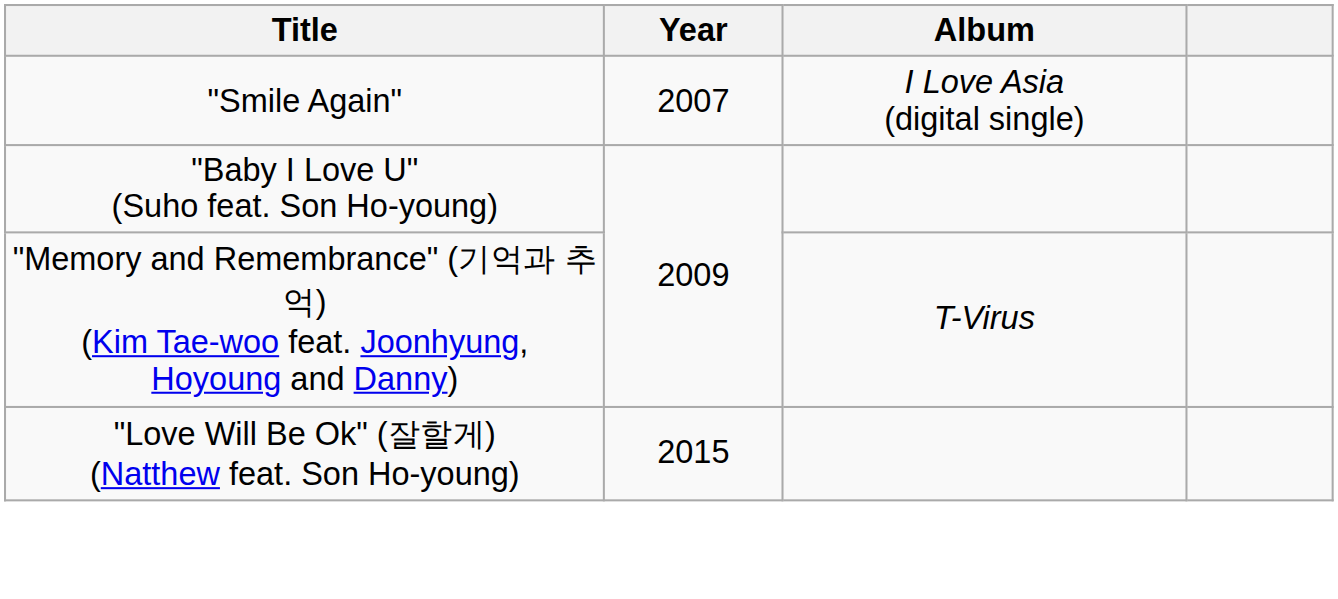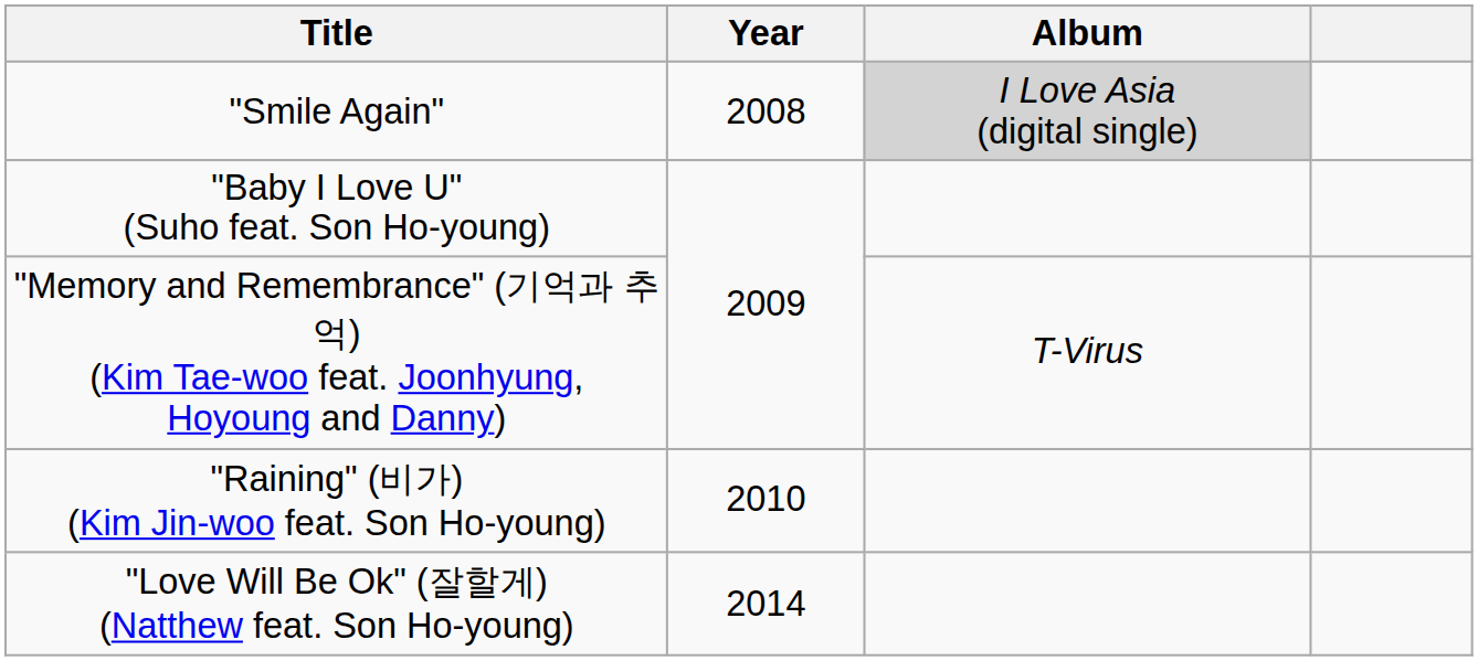 <table class="wikitable" style="text-align:center;">
 <tr>
 <th style="width:18em;">Title</th>
 <th style="width:5em;">Year</th>
 <th style="width:12em;">Album</th>
 <th style="width:4em;"></th>
 </tr>
 <tr>
 <td>"Smile Again"</td>
-<td>2007</td>
-<td><em>I Love Asia</em><br>(digital single)</td>
+<td>2008</td>
+<td style="background: lightgrey;"><em>I Love Asia</em><br>(digital single)</td>
 <td></td>
 </tr>
 <tr>
 <td>"Baby I Love U"<br>(Suho feat. Son Ho-young)</td>
 <td rowspan="2">2009</td>
 <td></td>
 <td></td>
 </tr>
 <tr>
 <td>"Memory and Remembrance" (기억과 추억)<br>(<a href='#'>Kim Tae-woo</a> feat. <a href='#'>Joonhyung</a>, <a href='#'>Hoyoung</a> and <a href='#'>Danny</a>)</td>
 <td><em>T-Virus</em></td>
 <td></td>
 </tr>
 <tr>
+<td>"Raining" (비가) <br>(<a href='#'>Kim Jin-woo</a> feat. Son Ho-young)</td>
+<td>2010</td>
+<td></td>
+<td></td>
+</tr>
+<tr>
 <td>"Love Will Be Ok" (잘할게)<br>(<a href='#'>Natthew</a> feat. Son Ho-young)</td>
-<td>2015</td>
+<td>2014</td>
 <td></td>
 <td></td>
 </tr>
 </table>
